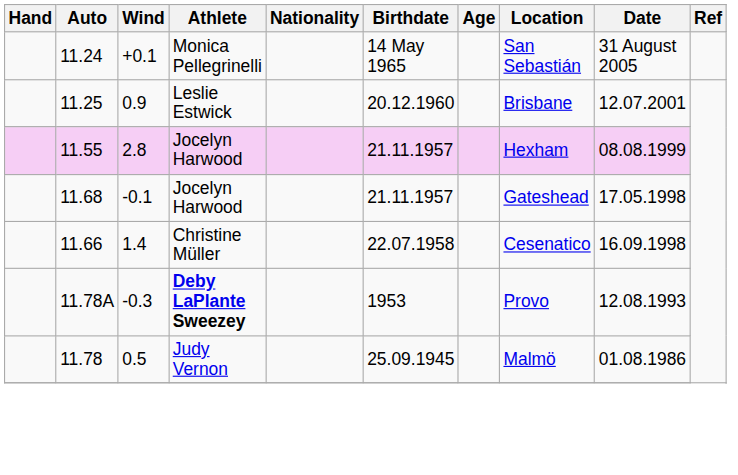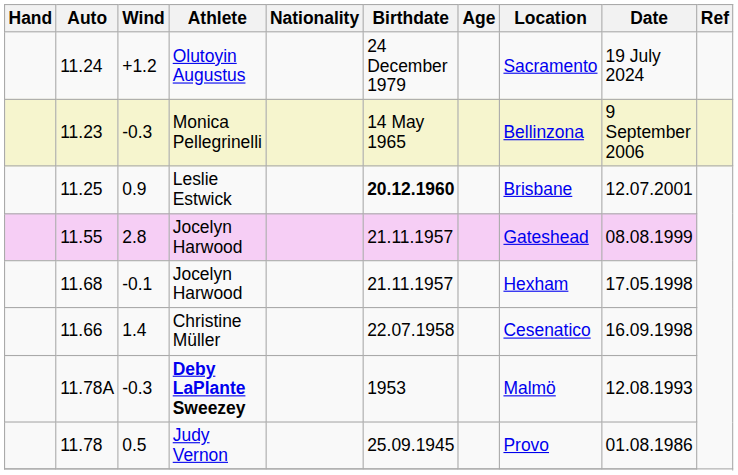 <table class="wikitable">
 <tr>
 <th>Hand</th>
 <th>Auto</th>
 <th>Wind</th>
 <th>Athlete</th>
 <th>Nationality</th>
 <th>Birthdate</th>
 <th>Age</th>
 <th>Location</th>
 <th>Date</th>
 <th>Ref</th>
 </tr>
 <tr>
 <td></td>
 <td>11.24</td>
-<td>+0.1</td>
+<td>+1.2</td>
+<td><a href='#'>Olutoyin Augustus</a></td>
+<td></td>
+<td>24 December 1979</td>
+<td></td>
+<td><a href='#'>Sacramento</a></td>
+<td>19 July 2024</td>
+<td></td>
+</tr>
+<tr bgcolor=#f6F5CE>
+<td></td>
+<td>11.23</td>
+<td>-0.3</td>
 <td>Monica Pellegrinelli</td>
 <td></td>
 <td>14 May 1965</td>
 <td></td>
-<td><a href='#'>San Sebastián</a></td>
-<td>31 August 2005</td>
+<td><a href='#'>Bellinzona</a></td>
+<td>9 September 2006</td>
 <td></td>
 </tr>
 <tr>
 <td></td>
 <td>11.25</td>
 <td>0.9</td>
 <td>Leslie Estwick</td>
 <td></td>
-<td>20.12.1960</td>
+<td><strong>20.12.1960</strong></td>
 <td></td>
 <td><a href='#'>Brisbane</a></td>
 <td>12.07.2001</td>
 </tr>
 <tr bgcolor=#f6CEF5>
 <td></td>
 <td>11.55</td>
 <td>2.8</td>
 <td>Jocelyn Harwood</td>
 <td></td>
 <td>21.11.1957</td>
 <td></td>
-<td><a href='#'>Hexham</a></td>
+<td><a href='#'>Gateshead</a></td>
 <td>08.08.1999</td>
 </tr>
 <tr>
 <td></td>
 <td>11.68</td>
 <td>-0.1</td>
 <td>Jocelyn Harwood</td>
 <td></td>
 <td>21.11.1957</td>
 <td></td>
-<td><a href='#'>Gateshead</a></td>
+<td><a href='#'>Hexham</a></td>
 <td>17.05.1998</td>
 </tr>
 <tr>
 <td></td>
 <td>11.66</td>
 <td>1.4</td>
 <td>Christine Müller</td>
 <td></td>
 <td>22.07.1958</td>
 <td></td>
 <td><a href='#'>Cesenatico</a></td>
 <td>16.09.1998</td>
 </tr>
 <tr>
 <td></td>
 <td>11.78A</td>
 <td>-0.3</td>
 <td><strong><a href='#'>Deby LaPlante</a> Sweezey</strong></td>
 <td></td>
 <td>1953</td>
 <td></td>
-<td><a href='#'>Provo</a></td>
+<td><a href='#'>Malmö</a></td>
 <td>12.08.1993</td>
 </tr>
 <tr>
 <td></td>
 <td>11.78</td>
 <td>0.5</td>
 <td><a href='#'>Judy Vernon</a></td>
 <td></td>
 <td>25.09.1945</td>
 <td></td>
-<td><a href='#'>Malmö</a></td>
+<td><a href='#'>Provo</a></td>
 <td>01.08.1986</td>
 </tr>
 <tr>
 </tr>
 </table>
